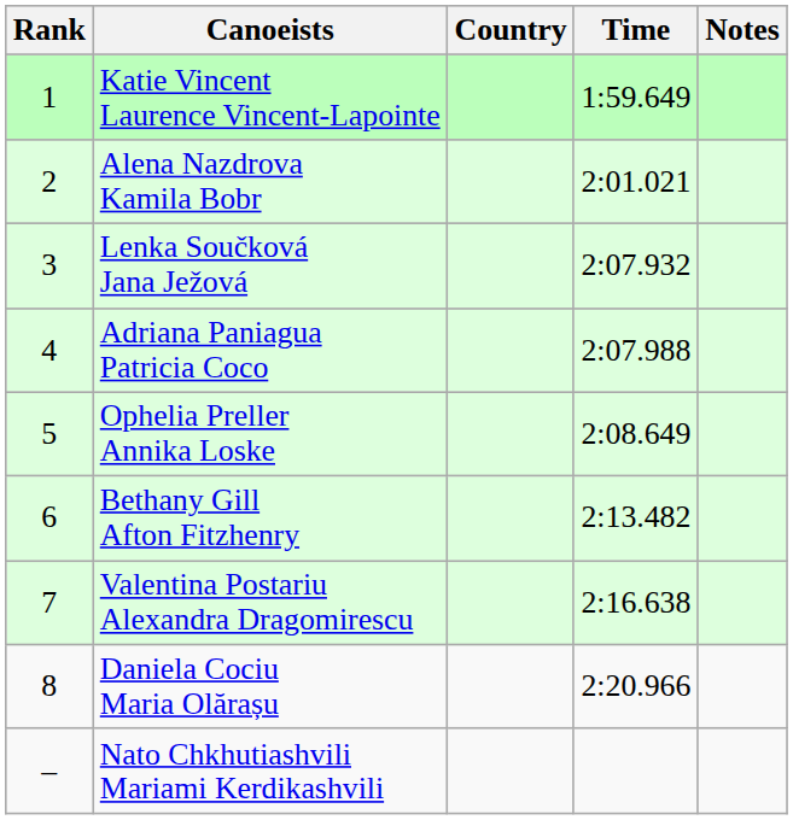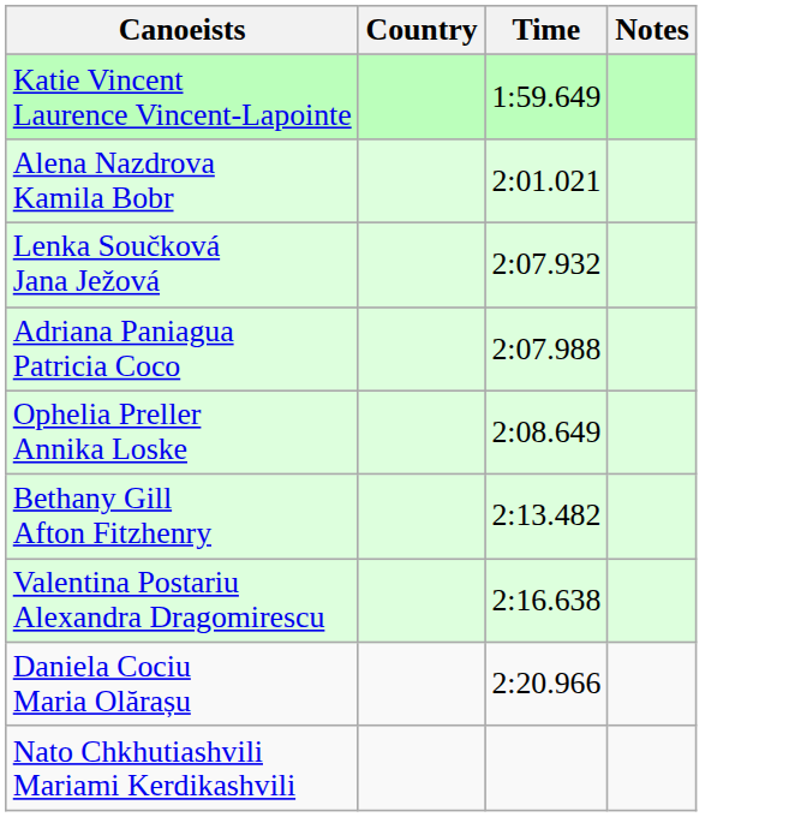 <table class="wikitable" style="text-align:center">
 <tr>
-<th>Rank</th>
 <th>Canoeists</th>
 <th>Country</th>
 <th>Time</th>
 <th>Notes</th>
 </tr>
 <tr bgcolor=bbffbb>
-<td>1</td>
 <td align="left"><a href='#'>Katie Vincent</a><br><a href='#'>Laurence Vincent-Lapointe</a></td>
 <td align="left"></td>
 <td>1:59.649</td>
 <td></td>
 </tr>
 <tr bgcolor=ddffdd>
-<td>2</td>
 <td align="left"><a href='#'>Alena Nazdrova</a><br><a href='#'>Kamila Bobr</a></td>
 <td align="left"></td>
 <td>2:01.021</td>
 <td></td>
 </tr>
 <tr bgcolor=ddffdd>
-<td>3</td>
 <td align="left"><a href='#'>Lenka Součková</a><br><a href='#'>Jana Ježová</a></td>
 <td align="left"></td>
 <td>2:07.932</td>
 <td></td>
 </tr>
 <tr bgcolor=ddffdd>
-<td>4</td>
 <td align="left"><a href='#'>Adriana Paniagua</a><br><a href='#'>Patricia Coco</a></td>
 <td align="left"></td>
 <td>2:07.988</td>
 <td></td>
 </tr>
 <tr bgcolor=ddffdd>
-<td>5</td>
 <td align="left"><a href='#'>Ophelia Preller</a><br><a href='#'>Annika Loske</a></td>
 <td align="left"></td>
 <td>2:08.649</td>
 <td></td>
 </tr>
 <tr bgcolor=ddffdd>
-<td>6</td>
 <td align="left"><a href='#'>Bethany Gill</a><br><a href='#'>Afton Fitzhenry</a></td>
 <td align="left"></td>
 <td>2:13.482</td>
 <td></td>
 </tr>
 <tr bgcolor=ddffdd>
-<td>7</td>
 <td align="left"><a href='#'>Valentina Postariu</a><br><a href='#'>Alexandra Dragomirescu</a></td>
 <td align="left"></td>
 <td>2:16.638</td>
 <td></td>
 </tr>
 <tr>
-<td>8</td>
 <td align="left"><a href='#'>Daniela Cociu</a><br><a href='#'>Maria Olărașu</a></td>
 <td align="left"></td>
 <td>2:20.966</td>
 <td></td>
 </tr>
 <tr>
-<td>–</td>
 <td align="left"><a href='#'>Nato Chkhutiashvili</a><br><a href='#'>Mariami Kerdikashvili</a></td>
 <td align="left"></td>
 <td></td>
 <td></td>
 </tr>
 </table>
